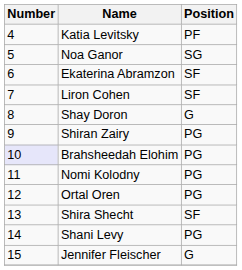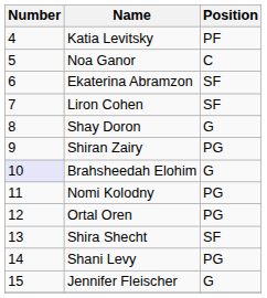 <table class="wikitable">
 <tr>
 <th>Number</th>
 <th>Name</th>
 <th>Position</th>
 </tr>
 <tr>
 <td>4</td>
 <td>Katia Levitsky</td>
 <td>PF</td>
 </tr>
 <tr>
 <td>5</td>
 <td>Noa Ganor</td>
-<td>SG</td>
+<td>C</td>
 </tr>
 <tr>
 <td>6</td>
 <td>Ekaterina Abramzon</td>
 <td>SF</td>
 </tr>
 <tr>
 <td>7</td>
 <td>Liron Cohen</td>
 <td>SF</td>
 </tr>
 <tr>
 <td>8</td>
 <td>Shay Doron</td>
 <td>G</td>
 </tr>
 <tr>
 <td>9</td>
 <td>Shiran Zairy</td>
 <td>PG</td>
 </tr>
 <tr>
 <td style="background: lavender;">10</td>
 <td>Brahsheedah Elohim</td>
-<td>PG</td>
+<td>G</td>
 </tr>
 <tr>
 <td>11</td>
 <td>Nomi Kolodny</td>
 <td>PG</td>
 </tr>
 <tr>
 <td>12</td>
 <td>Ortal Oren</td>
 <td>PG</td>
 </tr>
 <tr>
 <td>13</td>
 <td>Shira Shecht</td>
 <td>SF</td>
 </tr>
 <tr>
 <td>14</td>
 <td>Shani Levy</td>
 <td>PG</td>
 </tr>
 <tr>
 <td>15</td>
 <td>Jennifer Fleischer</td>
 <td>G</td>
 </tr>
 <tr>
 </tr>
 </table>
